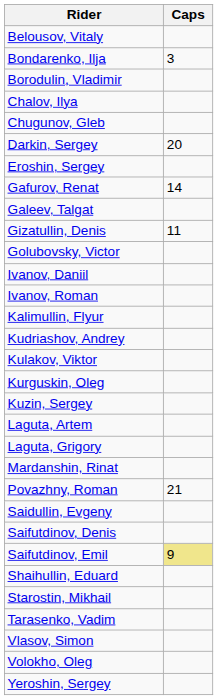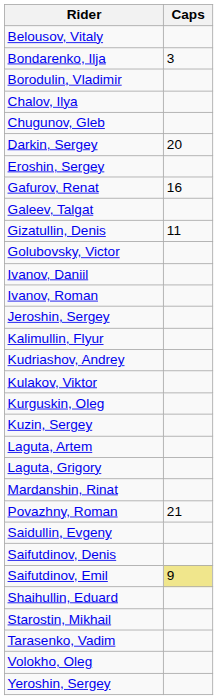 <table class="sortable wikitable">
 <tr>
 <th width="180">Rider</th>
 <th width="50">Caps</th>
 </tr>
 <tr>
 <td><a href='#'>Belousov, Vitaly</a></td>
 </tr>
 <tr>
 <td><a href='#'>Bondarenko, Ilja</a></td>
 <td>3</td>
 </tr>
 <tr>
 <td><a href='#'>Borodulin, Vladimir</a></td>
 <td></td>
 </tr>
 <tr>
 <td><a href='#'>Chalov, Ilya</a></td>
 <td></td>
 </tr>
 <tr>
 <td><a href='#'>Chugunov, Gleb</a></td>
 <td></td>
 </tr>
 <tr>
 <td><a href='#'>Darkin, Sergey</a></td>
 <td>20</td>
 </tr>
 <tr>
 <td><a href='#'>Eroshin, Sergey</a></td>
 <td></td>
 </tr>
 <tr>
 <td><a href='#'>Gafurov, Renat</a></td>
-<td>14</td>
+<td>16</td>
 </tr>
 <tr>
 <td><a href='#'>Galeev, Talgat</a></td>
 <td></td>
 </tr>
 <tr>
 <td><a href='#'>Gizatullin, Denis</a></td>
 <td>11</td>
 </tr>
 <tr>
 <td><a href='#'>Golubovsky, Victor</a></td>
 <td></td>
 </tr>
 <tr>
 <td><a href='#'>Ivanov, Daniil</a></td>
 <td></td>
 </tr>
 <tr>
 <td><a href='#'>Ivanov, Roman</a></td>
+<td></td>
+</tr>
+<tr>
+<td><a href='#'>Jeroshin, Sergey</a></td>
 <td></td>
 </tr>
 <tr>
 <td><a href='#'>Kalimullin, Flyur</a></td>
 <td></td>
 </tr>
 <tr>
 <td><a href='#'>Kudriashov, Andrey</a></td>
 <td></td>
 </tr>
 <tr>
 <td><a href='#'>Kulakov, Viktor</a></td>
 <td></td>
 </tr>
 <tr>
 <td><a href='#'>Kurguskin, Oleg</a></td>
 <td></td>
 </tr>
 <tr>
 <td><a href='#'>Kuzin, Sergey</a></td>
 <td></td>
 </tr>
 <tr>
 <td><a href='#'>Laguta, Artem</a></td>
 <td></td>
 </tr>
 <tr>
 <td><a href='#'>Laguta, Grigory</a></td>
 <td></td>
 </tr>
 <tr>
 <td><a href='#'>Mardanshin, Rinat</a></td>
 <td></td>
 </tr>
 <tr>
 <td><a href='#'>Povazhny, Roman</a></td>
 <td>21</td>
 </tr>
 <tr>
 <td><a href='#'>Saidullin, Evgeny</a></td>
 <td></td>
 </tr>
 <tr>
 <td><a href='#'>Saifutdinov, Denis</a></td>
 <td></td>
 </tr>
 <tr>
 <td><a href='#'>Saifutdinov, Emil</a></td>
 <td style="background: khaki;">9</td>
 </tr>
 <tr>
 <td><a href='#'>Shaihullin, Eduard</a></td>
 <td></td>
 </tr>
 <tr>
 <td><a href='#'>Starostin, Mikhail</a></td>
 <td></td>
 </tr>
 <tr>
 <td><a href='#'>Tarasenko, Vadim</a></td>
 <td></td>
 </tr>
 <tr>
-<td><a href='#'>Vlasov, Simon</a></td>
-<td></td>
-</tr>
-<tr>
 <td><a href='#'>Volokho, Oleg</a></td>
 <td></td>
 </tr>
 <tr>
 <td><a href='#'>Yeroshin, Sergey</a></td>
 <td></td>
 </tr>
 </table>
